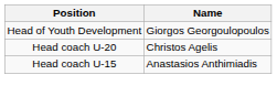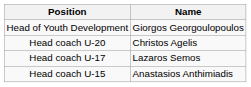 <table class="wikitable" style="text-align: center;">
 <tr>
 <th>Position</th>
 <th>Name</th>
 </tr>
 <tr>
 <td>Head of Youth Development</td>
 <td style="text-align:left;">Giorgos Georgoulopoulos</td>
 </tr>
 <tr>
 <td>Head coach U-20</td>
 <td style="text-align:left;">Christos Agelis</td>
 </tr>
 <tr>
+<td>Head coach U-17</td>
+<td style="text-align:left;">Lazaros Semos</td>
+</tr>
+<tr>
 <td>Head coach U-15</td>
 <td style="text-align:left;">Anastasios Anthimiadis</td>
 </tr>
 </table>
